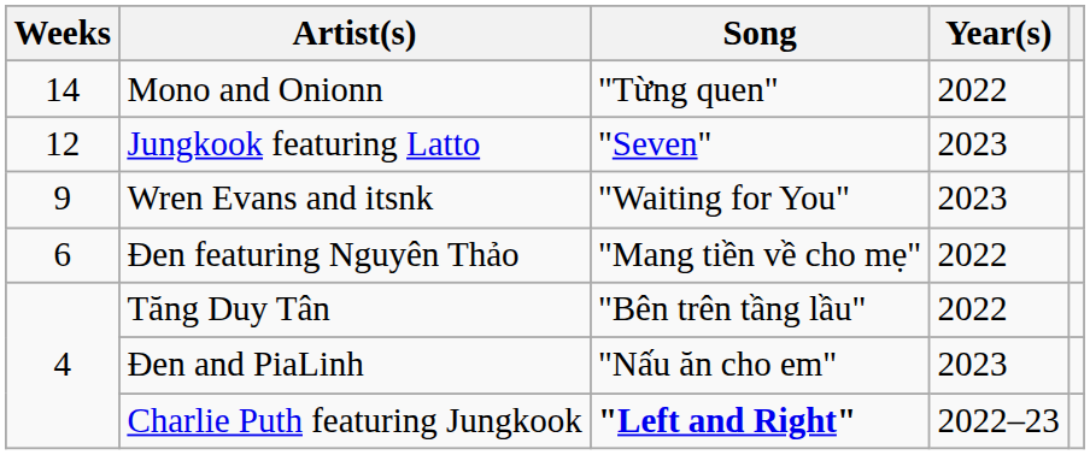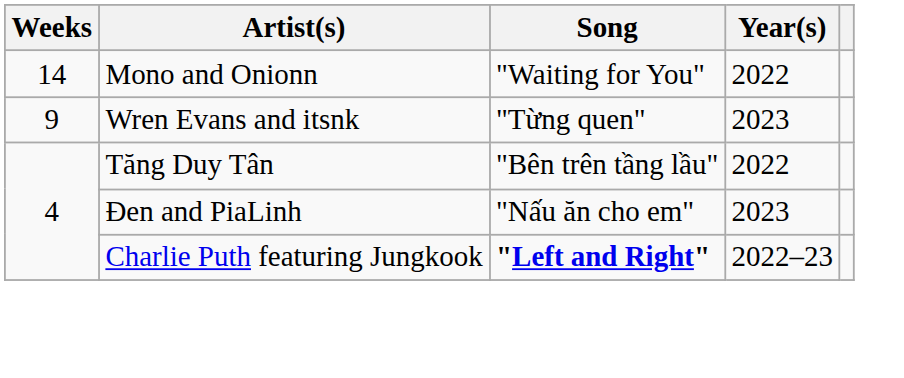 <table class="wikitable sortable">
 <tr>
 <th>Weeks</th>
 <th>Artist(s)</th>
 <th>Song</th>
 <th>Year(s)</th>
 <th class="unsortable"></th>
 </tr>
 <tr>
 <td align="center">14</td>
 <td>Mono and Onionn</td>
-<td>"Từng quen"</td>
+<td>"Waiting for You"</td>
 <td>2022</td>
-<td style="text-align:center;"></td>
-</tr>
-<tr>
-<td align="center">12</td>
-<td><a href='#'>Jungkook</a> featuring <a href='#'>Latto</a></td>
-<td>"<a href='#'>Seven</a>"</td>
-<td>2023</td>
 <td style="text-align:center;"></td>
 </tr>
 <tr>
 <td align="center">9</td>
 <td>Wren Evans and itsnk</td>
-<td>"Waiting for You"</td>
+<td>"Từng quen"</td>
 <td>2023</td>
-<td style="text-align:center;"></td>
-</tr>
-<tr>
-<td align="center">6</td>
-<td>Đen featuring Nguyên Thảo</td>
-<td>"Mang tiền về cho mẹ"</td>
-<td>2022</td>
 <td style="text-align:center;"></td>
 </tr>
 <tr>
 <td rowspan="3" align="center">4</td>
 <td>Tăng Duy Tân</td>
 <td>"Bên trên tầng lầu"</td>
 <td>2022</td>
 <td style="text-align:center;"></td>
 </tr>
 <tr>
 <td>Đen and PiaLinh</td>
 <td>"Nấu ăn cho em"</td>
 <td>2023</td>
 <td style="text-align:center;"></td>
 </tr>
 <tr>
 <td><a href='#'>Charlie Puth</a> featuring Jungkook</td>
 <td><strong>"<a href='#'>Left and Right</a>"</strong></td>
 <td>2022–23</td>
 <td style="text-align:center;"></td>
 </tr>
 </table>
